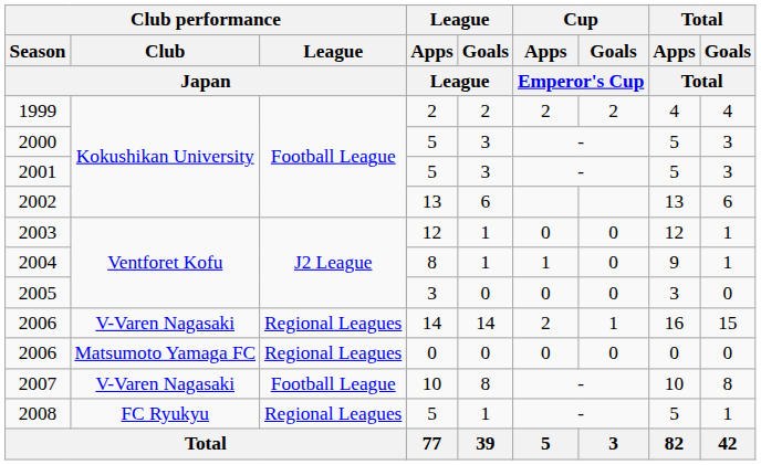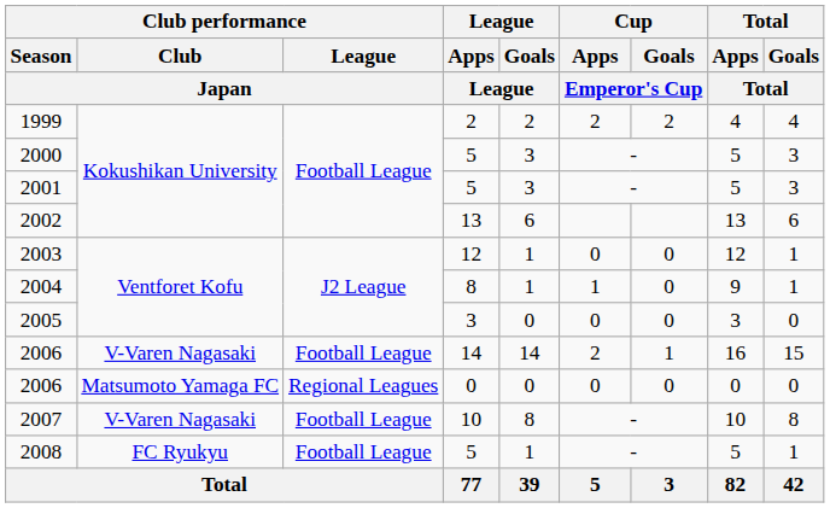 <table class="wikitable" style="text-align:center;">
 <tr>
 <th colspan=3>Club performance</th>
 <th colspan=2>League</th>
 <th colspan=2>Cup</th>
 <th colspan=2>Total</th>
 </tr>
 <tr>
 <th>Season</th>
 <th>Club</th>
 <th>League</th>
 <th>Apps</th>
 <th>Goals</th>
 <th>Apps</th>
 <th>Goals</th>
 <th>Apps</th>
 <th>Goals</th>
 </tr>
 <tr>
 <th colspan=3>Japan</th>
 <th colspan=2>League</th>
 <th colspan=2><a href='#'>Emperor's Cup</a></th>
 <th colspan=2>Total</th>
 </tr>
 <tr>
 <td>1999</td>
 <td rowspan="4"><a href='#'>Kokushikan University</a></td>
 <td rowspan="4"><a href='#'>Football League</a></td>
 <td>2</td>
 <td>2</td>
 <td>2</td>
 <td>2</td>
 <td>4</td>
 <td>4</td>
 </tr>
 <tr>
 <td>2000</td>
 <td>5</td>
 <td>3</td>
 <td colspan="2">-</td>
 <td>5</td>
 <td>3</td>
 </tr>
 <tr>
 <td>2001</td>
 <td>5</td>
 <td>3</td>
 <td colspan="2">-</td>
 <td>5</td>
 <td>3</td>
 </tr>
 <tr>
 <td>2002</td>
 <td>13</td>
 <td>6</td>
 <td></td>
 <td></td>
 <td>13</td>
 <td>6</td>
 </tr>
 <tr>
 <td>2003</td>
 <td rowspan="3"><a href='#'>Ventforet Kofu</a></td>
 <td rowspan="3"><a href='#'>J2 League</a></td>
 <td>12</td>
 <td>1</td>
 <td>0</td>
 <td>0</td>
 <td>12</td>
 <td>1</td>
 </tr>
 <tr>
 <td>2004</td>
 <td>8</td>
 <td>1</td>
 <td>1</td>
 <td>0</td>
 <td>9</td>
 <td>1</td>
 </tr>
 <tr>
 <td>2005</td>
 <td>3</td>
 <td>0</td>
 <td>0</td>
 <td>0</td>
 <td>3</td>
 <td>0</td>
 </tr>
 <tr>
 <td>2006</td>
 <td><a href='#'>V-Varen Nagasaki</a></td>
-<td><a href='#'>Regional Leagues</a></td>
+<td><a href='#'>Football League</a></td>
 <td>14</td>
 <td>14</td>
 <td>2</td>
 <td>1</td>
 <td>16</td>
 <td>15</td>
 </tr>
 <tr>
 <td>2006</td>
 <td><a href='#'>Matsumoto Yamaga FC</a></td>
 <td><a href='#'>Regional Leagues</a></td>
 <td>0</td>
 <td>0</td>
 <td>0</td>
 <td>0</td>
 <td>0</td>
 <td>0</td>
 </tr>
 <tr>
 <td>2007</td>
 <td><a href='#'>V-Varen Nagasaki</a></td>
 <td><a href='#'>Football League</a></td>
 <td>10</td>
 <td>8</td>
 <td colspan="2">-</td>
 <td>10</td>
 <td>8</td>
 </tr>
 <tr>
 <td>2008</td>
 <td><a href='#'>FC Ryukyu</a></td>
-<td><a href='#'>Regional Leagues</a></td>
+<td><a href='#'>Football League</a></td>
 <td>5</td>
 <td>1</td>
 <td colspan="2">-</td>
 <td>5</td>
 <td>1</td>
 </tr>
 <tr>
 <th colspan=3>Total</th>
 <th>77</th>
 <th>39</th>
 <th>5</th>
 <th>3</th>
 <th>82</th>
 <th>42</th>
 </tr>
 </table>
